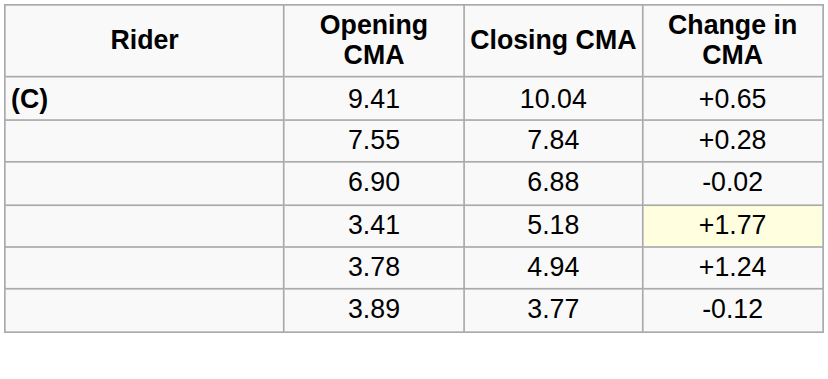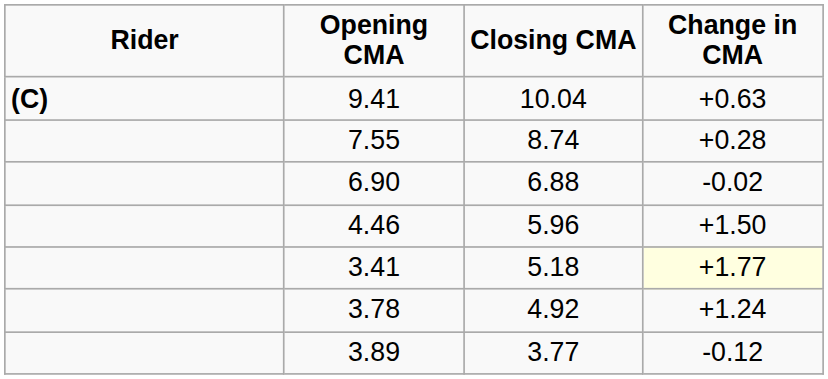 <table class="wikitable">
 <tr align=center>
 <td width=160px><strong>Rider</strong></td>
 <td width=100px><strong>Opening CMA</strong></td>
 <td width=100px><strong>Closing CMA</strong></td>
 <td width=100px><strong>Change in CMA</strong></td>
 </tr>
 <tr align=center>
 <td align=left> <strong>(C)</strong></td>
 <td>9.41</td>
 <td>10.04</td>
-<td>+0.65</td>
+<td>+0.63</td>
 </tr>
 <tr align=center>
 <td align=left></td>
 <td>7.55</td>
-<td>7.84</td>
+<td>8.74</td>
 <td>+0.28</td>
 </tr>
 <tr align=center>
 <td align=left></td>
 <td>6.90</td>
 <td>6.88</td>
 <td>-0.02</td>
 </tr>
 <tr align=center>
 <td align=left></td>
+<td>4.46</td>
+<td>5.96</td>
+<td>+1.50</td>
+</tr>
+<tr align=center>
+<td align=left></td>
 <td>3.41</td>
 <td>5.18</td>
 <td style="background: lightyellow;">+1.77</td>
 </tr>
 <tr align=center>
 <td align=left></td>
 <td>3.78</td>
-<td>4.94</td>
+<td>4.92</td>
 <td>+1.24</td>
 </tr>
 <tr align=center>
 <td align=left></td>
 <td>3.89</td>
 <td>3.77</td>
 <td>-0.12</td>
 </tr>
 </table>
